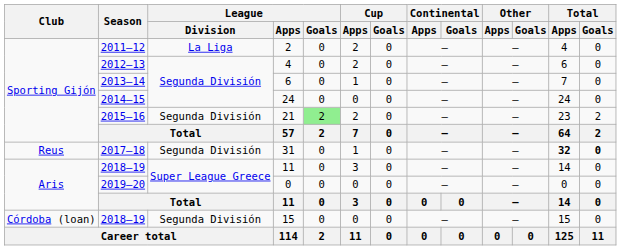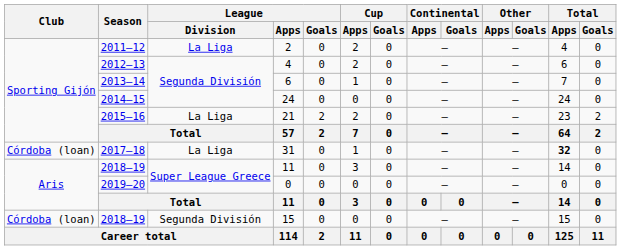 <table class="wikitable" style="text-align:center">
 <tr>
 <th rowspan=2>Club</th>
 <th rowspan=2>Season</th>
 <th colspan=3>League</th>
 <th colspan=2>Cup</th>
 <th colspan=2>Continental</th>
 <th colspan=2>Other</th>
 <th colspan=2>Total</th>
 </tr>
 <tr>
 <th>Division</th>
 <th>Apps</th>
 <th>Goals</th>
 <th>Apps</th>
 <th>Goals</th>
 <th>Apps</th>
 <th>Goals</th>
 <th>Apps</th>
 <th>Goals</th>
 <th>Apps</th>
 <th>Goals</th>
 </tr>
 <tr>
 <td rowspan=6><a href='#'>Sporting Gijón</a></td>
 <td><a href='#'>2011–12</a></td>
 <td><a href='#'>La Liga</a></td>
 <td>2</td>
 <td>0</td>
 <td>2</td>
 <td>0</td>
 <td colspan="2">—</td>
 <td colspan="2">—</td>
 <td>4</td>
 <td>0</td>
 </tr>
 <tr>
 <td><a href='#'>2012–13</a></td>
 <td rowspan=3><a href='#'>Segunda División</a></td>
 <td>4</td>
 <td>0</td>
 <td>2</td>
 <td>0</td>
 <td colspan="2">—</td>
 <td colspan="2">—</td>
 <td>6</td>
 <td>0</td>
 </tr>
 <tr>
 <td><a href='#'>2013–14</a></td>
 <td>6</td>
 <td>0</td>
 <td>1</td>
 <td>0</td>
 <td colspan="2">—</td>
 <td colspan="2">—</td>
 <td>7</td>
 <td>0</td>
 </tr>
 <tr>
 <td><a href='#'>2014–15</a></td>
 <td>24</td>
 <td>0</td>
 <td>0</td>
 <td>0</td>
 <td colspan="2">—</td>
 <td colspan="2">—</td>
 <td>24</td>
 <td>0</td>
 </tr>
 <tr>
 <td><a href='#'>2015–16</a></td>
-<td>Segunda División</td>
+<td>La Liga</td>
 <td>21</td>
-<td style="background: lightgreen;">2</td>
+<td>2</td>
 <td>2</td>
 <td>0</td>
 <td colspan="2">—</td>
 <td colspan="2">—</td>
 <td>23</td>
 <td>2</td>
 </tr>
 <tr>
 <th colspan="2">Total</th>
 <th>57</th>
 <th>2</th>
 <th>7</th>
 <th>0</th>
 <th colspan="2">—</th>
 <th colspan="2">—</th>
 <th>64</th>
 <th>2</th>
 </tr>
 <tr>
-<td><a href='#'>Reus</a></td>
+<td><a href='#'>Córdoba</a> (loan)</td>
 <td><a href='#'>2017–18</a></td>
-<td>Segunda División</td>
+<td>La Liga</td>
 <td>31</td>
 <td>0</td>
 <td>1</td>
 <td>0</td>
 <td colspan="2">—</td>
 <td colspan="2">—</td>
 <td><strong>32</strong></td>
-<td><strong>0</strong></td>
+<td>0</td>
 </tr>
 <tr>
 <td rowspan=3><a href='#'>Aris</a></td>
 <td><a href='#'>2018–19</a></td>
 <td rowspan=2><a href='#'>Super League Greece</a></td>
 <td>11</td>
 <td>0</td>
 <td>3</td>
 <td>0</td>
 <td colspan="2">—</td>
 <td colspan="2">—</td>
 <td>14</td>
 <td>0</td>
 </tr>
 <tr>
 <td><a href='#'>2019–20</a></td>
 <td>0</td>
 <td>0</td>
 <td>0</td>
 <td>0</td>
 <td colspan="2">—</td>
 <td colspan="2">—</td>
 <td>0</td>
 <td>0</td>
 </tr>
 <tr>
 <th colspan="2">Total</th>
 <th>11</th>
 <th>0</th>
 <th>3</th>
 <th>0</th>
 <th>0</th>
 <th>0</th>
 <th colspan="2">—</th>
 <th>14</th>
 <th>0</th>
 </tr>
 <tr>
 <td><a href='#'>Córdoba</a> (loan)</td>
 <td><a href='#'>2018–19</a></td>
 <td>Segunda División</td>
 <td>15</td>
 <td>0</td>
 <td>0</td>
 <td>0</td>
 <td colspan="2">—</td>
 <td colspan="2">—</td>
 <td>15</td>
 <td>0</td>
 </tr>
 <tr>
 <th colspan="3">Career total</th>
 <th>114</th>
 <th>2</th>
 <th>11</th>
 <th>0</th>
 <th>0</th>
 <th>0</th>
 <th>0</th>
 <th>0</th>
 <th>125</th>
 <th>11</th>
 </tr>
 </table>
